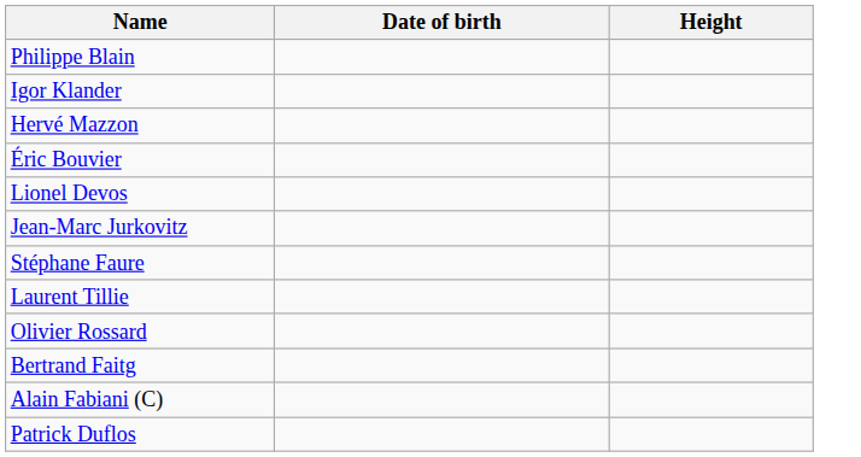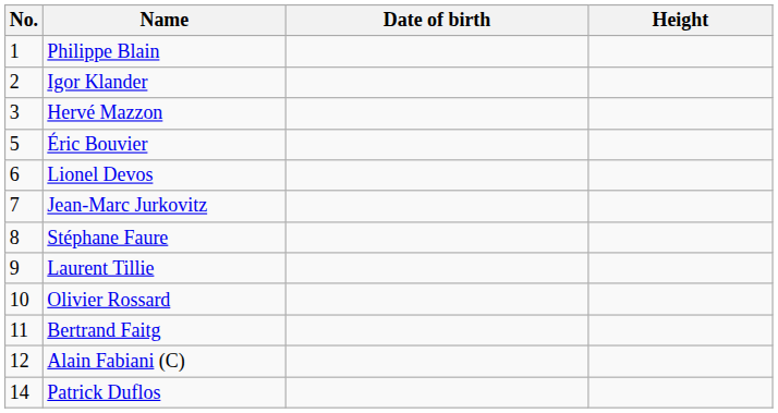 <table class=wikitable sortable style=font-size:100%; text-align:center;>
 <tr>
+<th>No.</th>
 <th style=width:12em>Name</th>
 <th style=width:15em>Date of birth</th>
 <th style=width:9em>Height</th>
 </tr>
 <tr>
+<td>1</td>
 <td><a href='#'>Philippe Blain </a></td>
 <td></td>
 <td></td>
 </tr>
 <tr>
+<td>2</td>
 <td><a href='#'>Igor Klander </a></td>
 <td></td>
 <td></td>
 </tr>
 <tr>
+<td>3</td>
 <td><a href='#'>Hervé Mazzon </a></td>
 <td></td>
 <td></td>
 </tr>
 <tr>
+<td>5</td>
 <td><a href='#'>Éric Bouvier </a></td>
 <td></td>
 <td></td>
 </tr>
 <tr>
+<td>6</td>
 <td><a href='#'>Lionel Devos </a></td>
 <td></td>
 <td></td>
 </tr>
 <tr>
+<td>7</td>
 <td><a href='#'>Jean-Marc Jurkovitz </a></td>
 <td></td>
 <td></td>
 </tr>
 <tr>
+<td>8</td>
 <td><a href='#'>Stéphane Faure </a></td>
 <td></td>
 <td></td>
 </tr>
 <tr>
+<td>9</td>
 <td><a href='#'>Laurent Tillie </a></td>
 <td></td>
 <td></td>
 </tr>
 <tr>
+<td>10</td>
 <td><a href='#'>Olivier Rossard </a></td>
 <td></td>
 <td></td>
 </tr>
 <tr>
+<td>11</td>
 <td><a href='#'>Bertrand Faitg </a></td>
 <td></td>
 <td></td>
 </tr>
 <tr>
+<td>12</td>
 <td><a href='#'>Alain Fabiani</a> (C)</td>
 <td></td>
 <td></td>
 </tr>
 <tr>
+<td>14</td>
 <td><a href='#'>Patrick Duflos </a></td>
 <td></td>
 <td></td>
 </tr>
 </table>
